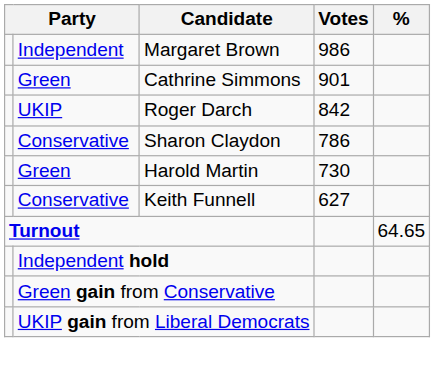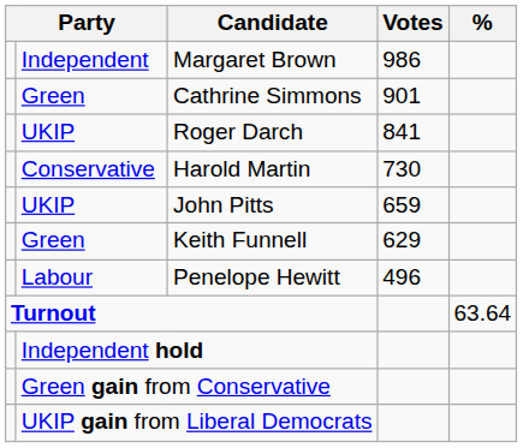 <table class="wikitable">
 <tr>
 <th colspan="2">Party</th>
 <th>Candidate</th>
 <th>Votes</th>
 <th>%</th>
 </tr>
 <tr>
 <td></td>
 <td><a href='#'>Independent</a></td>
 <td>Margaret Brown</td>
 <td>986</td>
 <td></td>
 </tr>
 <tr>
 <td></td>
 <td><a href='#'>Green</a></td>
 <td>Cathrine Simmons</td>
 <td>901</td>
 <td></td>
 </tr>
 <tr>
 <td></td>
 <td><a href='#'>UKIP</a></td>
 <td>Roger Darch</td>
-<td>842</td>
+<td>841</td>
 <td></td>
 </tr>
 <tr>
 <td></td>
 <td><a href='#'>Conservative</a></td>
-<td>Sharon Claydon</td>
-<td>786</td>
-<td></td>
-</tr>
-<tr>
-<td></td>
-<td><a href='#'>Green</a></td>
 <td>Harold Martin</td>
 <td>730</td>
 <td></td>
 </tr>
 <tr>
 <td></td>
-<td><a href='#'>Conservative</a></td>
+<td><a href='#'>UKIP</a></td>
+<td>John Pitts</td>
+<td>659</td>
+<td></td>
+</tr>
+<tr>
+<td></td>
+<td><a href='#'>Green</a></td>
 <td>Keith Funnell</td>
-<td>627</td>
+<td>629</td>
+<td></td>
+</tr>
+<tr>
+<td></td>
+<td><a href='#'>Labour</a></td>
+<td>Penelope Hewitt</td>
+<td>496</td>
 <td></td>
 </tr>
 <tr>
 <td colspan="3"><strong><a href='#'>Turnout</a></strong></td>
 <td></td>
-<td>64.65</td>
+<td>63.64</td>
 </tr>
 <tr>
 <td></td>
 <td colspan="2"><a href='#'>Independent</a> <strong>hold</strong></td>
 <td></td>
 <td></td>
 </tr>
 <tr>
 <td></td>
 <td colspan="2"><a href='#'>Green</a> <strong>gain</strong> from <a href='#'>Conservative</a></td>
 <td></td>
 <td></td>
 </tr>
 <tr>
 <td></td>
 <td colspan="2"><a href='#'>UKIP</a> <strong>gain</strong> from <a href='#'>Liberal Democrats</a></td>
 <td></td>
 <td></td>
 </tr>
 </table>
